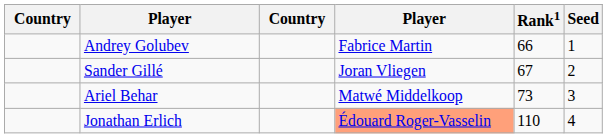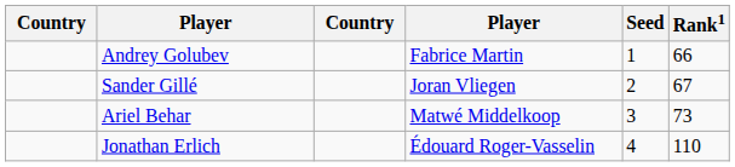 <table class="sortable wikitable">
 <tr>
 <th width="70">Country</th>
 <th width="175">Player</th>
 <th width="70">Country</th>
 <th width="175">Player</th>
+<th>Seed</th>
 <th>Rank<sup>1</sup></th>
-<th>Seed</th>
 </tr>
 <tr>
 <td></td>
 <td><a href='#'>Andrey Golubev</a></td>
 <td></td>
 <td><a href='#'>Fabrice Martin</a></td>
+<td>1</td>
 <td>66</td>
-<td>1</td>
 </tr>
 <tr>
 <td></td>
 <td><a href='#'>Sander Gillé</a></td>
 <td></td>
 <td><a href='#'>Joran Vliegen</a></td>
+<td>2</td>
 <td>67</td>
-<td>2</td>
 </tr>
 <tr>
 <td></td>
 <td><a href='#'>Ariel Behar</a></td>
 <td></td>
 <td><a href='#'>Matwé Middelkoop</a></td>
+<td>3</td>
 <td>73</td>
-<td>3</td>
 </tr>
 <tr>
 <td></td>
 <td><a href='#'>Jonathan Erlich</a></td>
 <td></td>
-<td style="background: lightsalmon;"><a href='#'>Édouard Roger-Vasselin</a></td>
+<td><a href='#'>Édouard Roger-Vasselin</a></td>
+<td>4</td>
 <td>110</td>
-<td>4</td>
 </tr>
 </table>
